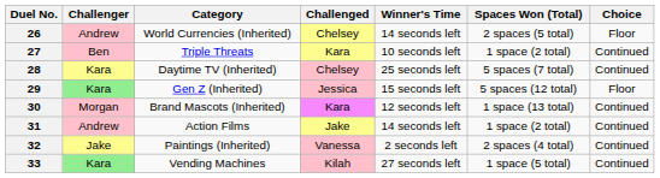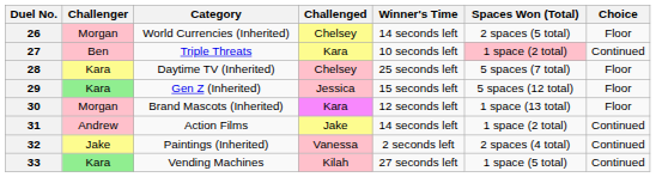 <table class="wikitable sortable mw-collapsible mw-collapsed" style="text-align:center; width:100%">
 <tr>
 <th scope="col">Duel No.</th>
 <th scope="col">Challenger</th>
 <th scope="col">Category</th>
 <th scope="col">Challenged</th>
 <th scope="col">Winner's Time</th>
 <th scope="col">Spaces Won (Total)</th>
 <th scope="col">Choice</th>
 </tr>
 <tr>
 <th>26</th>
-<td style="background:pink;">Andrew</td>
+<td style="background:pink;">Morgan</td>
 <td>World Currencies (Inherited)</td>
 <td style="background:#fdfc8f;">Chelsey</td>
 <td>14 seconds left</td>
 <td>2 spaces (5 total)</td>
 <td>Floor</td>
 </tr>
 <tr>
 <th>27</th>
 <td style="background:pink;">Ben</td>
 <td><a href='#'>Triple Threats</a></td>
 <td style="background:#fdfc8f;">Kara</td>
 <td>10 seconds left</td>
-<td>1 space (2 total)</td>
+<td style="background: pink;">1 space (2 total)</td>
 <td>Continued</td>
 </tr>
 <tr>
 <th>28</th>
 <td style="background:#fdfc8f;">Kara</td>
 <td>Daytime TV (Inherited)</td>
 <td style="background:pink;">Chelsey</td>
 <td>25 seconds left</td>
 <td>5 spaces (7 total)</td>
-<td>Continued</td>
+<td>Floor</td>
 </tr>
 <tr>
 <th>29</th>
 <td style="background:lightgreen;">Kara</td>
 <td><a href='#'>Gen Z</a> (Inherited)</td>
 <td style="background:pink;">Jessica</td>
 <td>15 seconds left</td>
 <td>5 spaces (12 total)</td>
 <td>Floor</td>
 </tr>
 <tr>
 <th>30</th>
 <td style="background:pink;">Morgan</td>
 <td>Brand Mascots (Inherited)</td>
 <td style="background:#F888FD;">Kara</td>
 <td>12 seconds left</td>
 <td>1 space (13 total)</td>
-<td>Continued</td>
+<td>Floor</td>
 </tr>
 <tr>
 <th>31</th>
 <td style="background:pink;">Andrew</td>
 <td>Action Films</td>
 <td style="background:#fdfc8f;">Jake</td>
 <td>14 seconds left</td>
 <td>1 space (2 total)</td>
 <td>Continued</td>
 </tr>
 <tr>
 <th>32</th>
 <td style="background:#fdfc8f;">Jake</td>
 <td>Paintings (Inherited)</td>
 <td style="background:pink;">Vanessa</td>
 <td>2 seconds left</td>
 <td>2 spaces (4 total)</td>
 <td>Continued</td>
 </tr>
 <tr>
 <th>33</th>
 <td style="background:lightgreen;">Kara</td>
 <td>Vending Machines</td>
 <td style="background:pink;">Kilah</td>
 <td>27 seconds left</td>
 <td>1 space (5 total)</td>
 <td>Continued</td>
 </tr>
 </table>
